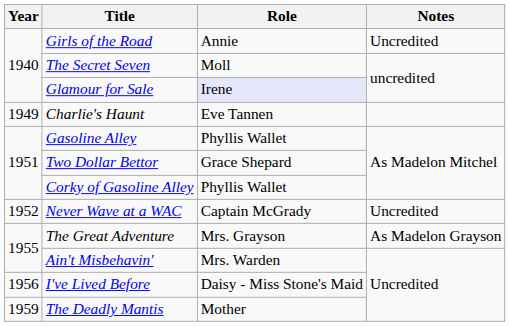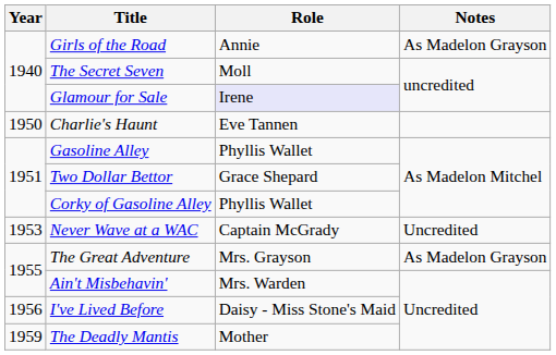 <table class="wikitable sortable">
 <tr>
 <th>Year</th>
 <th>Title</th>
 <th>Role</th>
 <th class="unsortable">Notes</th>
 </tr>
 <tr>
 <td rowspan="3">1940</td>
 <td><em><a href='#'>Girls of the Road</a></em></td>
 <td>Annie</td>
-<td>Uncredited</td>
+<td>As Madelon Grayson</td>
 </tr>
 <tr>
 <td><em><a href='#'>The Secret Seven</a></em></td>
 <td>Moll</td>
 <td rowspan="2">uncredited</td>
 </tr>
 <tr>
 <td><em><a href='#'>Glamour for Sale</a></em></td>
 <td style="background: lavender;">Irene</td>
 </tr>
 <tr>
-<td>1949</td>
+<td>1950</td>
 <td><em>Charlie's Haunt</em></td>
 <td>Eve Tannen</td>
 <td></td>
 </tr>
 <tr>
 <td rowspan="3">1951</td>
 <td><em><a href='#'>Gasoline Alley</a></em></td>
 <td>Phyllis Wallet</td>
 <td rowspan="3">As Madelon Mitchel</td>
 </tr>
 <tr>
 <td><em><a href='#'>Two Dollar Bettor</a></em></td>
 <td>Grace Shepard</td>
 </tr>
 <tr>
 <td><em><a href='#'>Corky of Gasoline Alley</a></em></td>
 <td>Phyllis Wallet</td>
 </tr>
 <tr>
-<td>1952</td>
+<td>1953</td>
 <td><em><a href='#'>Never Wave at a WAC</a></em></td>
 <td>Captain McGrady</td>
 <td>Uncredited</td>
 </tr>
 <tr>
 <td rowspan="2">1955</td>
 <td><em>The Great Adventure</em></td>
 <td>Mrs. Grayson</td>
 <td>As Madelon Grayson</td>
 </tr>
 <tr>
 <td><em><a href='#'>Ain't Misbehavin'</a></em></td>
 <td>Mrs. Warden</td>
 <td rowspan="3">Uncredited</td>
 </tr>
 <tr>
 <td>1956</td>
 <td><em><a href='#'>I've Lived Before</a></em></td>
 <td>Daisy - Miss Stone's Maid</td>
 </tr>
 <tr>
 <td>1959</td>
 <td><em><a href='#'>The Deadly Mantis</a></em></td>
 <td>Mother</td>
 </tr>
 </table>
